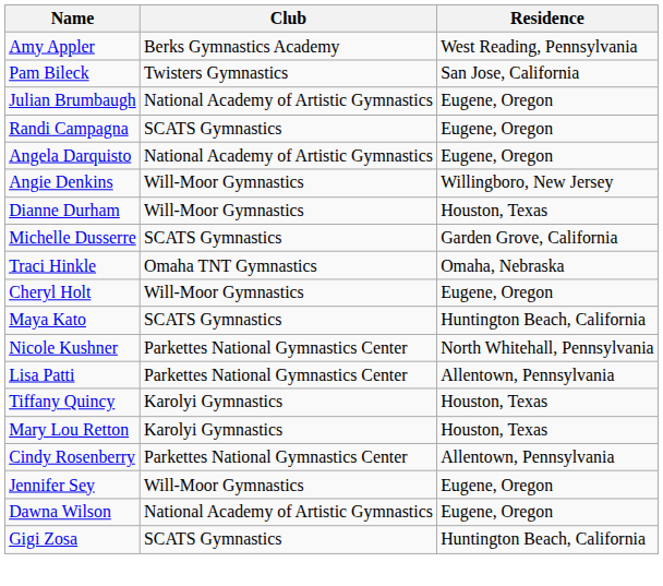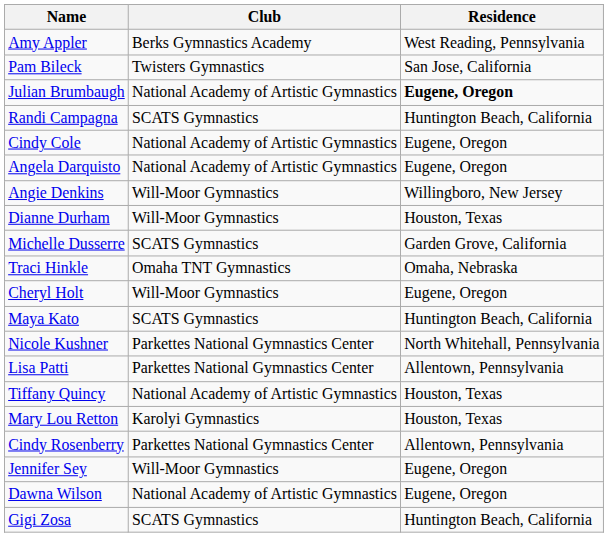 <table class="wikitable">
 <tr>
 <th>Name</th>
 <th>Club</th>
 <th>Residence</th>
 </tr>
 <tr>
 <td><a href='#'>Amy Appler</a></td>
 <td>Berks Gymnastics Academy</td>
 <td>West Reading, Pennsylvania</td>
 </tr>
 <tr>
 <td><a href='#'>Pam Bileck</a></td>
 <td>Twisters Gymnastics</td>
 <td>San Jose, California</td>
 </tr>
 <tr>
 <td><a href='#'>Julian Brumbaugh</a></td>
 <td>National Academy of Artistic Gymnastics</td>
-<td>Eugene, Oregon</td>
+<td><strong>Eugene, Oregon</strong></td>
 </tr>
 <tr>
 <td><a href='#'>Randi Campagna</a></td>
 <td>SCATS Gymnastics</td>
+<td>Huntington Beach, California</td>
+</tr>
+<tr>
+<td><a href='#'>Cindy Cole</a></td>
+<td>National Academy of Artistic Gymnastics</td>
 <td>Eugene, Oregon</td>
 </tr>
 <tr>
 <td><a href='#'>Angela Darquisto</a></td>
 <td>National Academy of Artistic Gymnastics</td>
 <td>Eugene, Oregon</td>
 </tr>
 <tr>
 <td><a href='#'>Angie Denkins</a></td>
 <td>Will-Moor Gymnastics</td>
 <td>Willingboro, New Jersey</td>
 </tr>
 <tr>
 <td><a href='#'>Dianne Durham</a></td>
 <td>Will-Moor Gymnastics</td>
 <td>Houston, Texas</td>
 </tr>
 <tr>
 <td><a href='#'>Michelle Dusserre</a></td>
 <td>SCATS Gymnastics</td>
 <td>Garden Grove, California</td>
 </tr>
 <tr>
 <td><a href='#'>Traci Hinkle</a></td>
 <td>Omaha TNT Gymnastics</td>
 <td>Omaha, Nebraska</td>
 </tr>
 <tr>
 <td><a href='#'>Cheryl Holt</a></td>
 <td>Will-Moor Gymnastics</td>
 <td>Eugene, Oregon</td>
 </tr>
 <tr>
 <td><a href='#'>Maya Kato</a></td>
 <td>SCATS Gymnastics</td>
 <td>Huntington Beach, California</td>
 </tr>
 <tr>
 <td><a href='#'>Nicole Kushner</a></td>
 <td>Parkettes National Gymnastics Center</td>
 <td>North Whitehall, Pennsylvania</td>
 </tr>
 <tr>
 <td><a href='#'>Lisa Patti</a></td>
 <td>Parkettes National Gymnastics Center</td>
 <td>Allentown, Pennsylvania</td>
 </tr>
 <tr>
 <td><a href='#'>Tiffany Quincy</a></td>
-<td>Karolyi Gymnastics</td>
+<td>National Academy of Artistic Gymnastics</td>
 <td>Houston, Texas</td>
 </tr>
 <tr>
 <td><a href='#'>Mary Lou Retton</a></td>
 <td>Karolyi Gymnastics</td>
 <td>Houston, Texas</td>
 </tr>
 <tr>
 <td><a href='#'>Cindy Rosenberry</a></td>
 <td>Parkettes National Gymnastics Center</td>
 <td>Allentown, Pennsylvania</td>
 </tr>
 <tr>
 <td><a href='#'>Jennifer Sey</a></td>
 <td>Will-Moor Gymnastics</td>
 <td>Eugene, Oregon</td>
 </tr>
 <tr>
 <td><a href='#'>Dawna Wilson</a></td>
 <td>National Academy of Artistic Gymnastics</td>
 <td>Eugene, Oregon</td>
 </tr>
 <tr>
 <td><a href='#'>Gigi Zosa</a></td>
 <td>SCATS Gymnastics</td>
 <td>Huntington Beach, California</td>
 </tr>
 </table>
